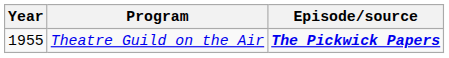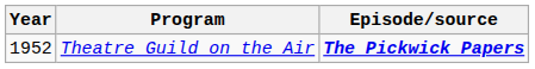 <table class="wikitable">
 <tr>
 <th>Year</th>
 <th>Program</th>
 <th>Episode/source</th>
 </tr>
 <tr>
-<td>1955</td>
+<td>1952</td>
 <td><em><a href='#'>Theatre Guild on the Air</a></em></td>
 <td><strong><em><a href='#'>The Pickwick Papers</a></em></strong></td>
 </tr>
 </table>
